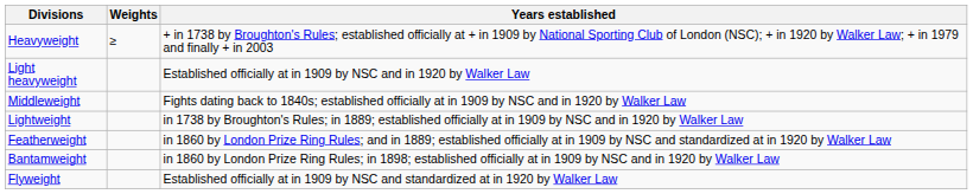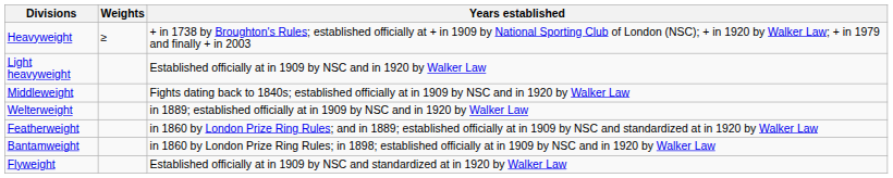 <table class="wikitable">
 <tr>
 <th>Divisions</th>
 <th>Weights</th>
 <th>Years established</th>
 </tr>
 <tr>
 <td><a href='#'>Heavyweight</a></td>
 <td>≥</td>
 <td>+ in 1738 by <a href='#'>Broughton's Rules</a>; established officially at + in 1909 by <a href='#'>National Sporting Club</a> of London (NSC); + in 1920 by <a href='#'>Walker Law</a>; + in 1979 and finally + in 2003</td>
 </tr>
 <tr>
 <td><a href='#'>Light heavyweight</a></td>
 <td></td>
 <td>Established officially at  in 1909 by NSC and  in 1920 by <a href='#'>Walker Law</a></td>
 </tr>
 <tr>
 <td><a href='#'>Middleweight</a></td>
 <td></td>
 <td>Fights dating back to 1840s; established officially at  in 1909 by NSC and  in 1920 by <a href='#'>Walker Law</a></td>
 </tr>
 <tr>
-<td><a href='#'>Lightweight</a></td>
+<td><a href='#'>Welterweight</a></td>
 <td></td>
-<td> in 1738 by Broughton's Rules;  in 1889; established officially at  in 1909 by NSC and  in 1920 by <a href='#'>Walker Law</a></td>
+<td> in 1889; established officially at  in 1909 by NSC and  in 1920 by <a href='#'>Walker Law</a></td>
 </tr>
 <tr>
 <td><a href='#'>Featherweight</a></td>
 <td></td>
 <td> in 1860 by <a href='#'>London Prize Ring Rules</a>;  and  in 1889; established officially at  in 1909 by NSC and standardized at  in 1920 by <a href='#'>Walker Law</a></td>
 </tr>
 <tr>
 <td><a href='#'>Bantamweight</a></td>
 <td></td>
 <td> in 1860 by London Prize Ring Rules;  in 1898; established officially at  in 1909 by NSC and  in 1920 by <a href='#'>Walker Law</a></td>
 </tr>
 <tr>
 <td><a href='#'>Flyweight</a></td>
 <td></td>
 <td>Established officially at  in 1909 by NSC and standardized at  in 1920 by <a href='#'>Walker Law</a></td>
 </tr>
 </table>
